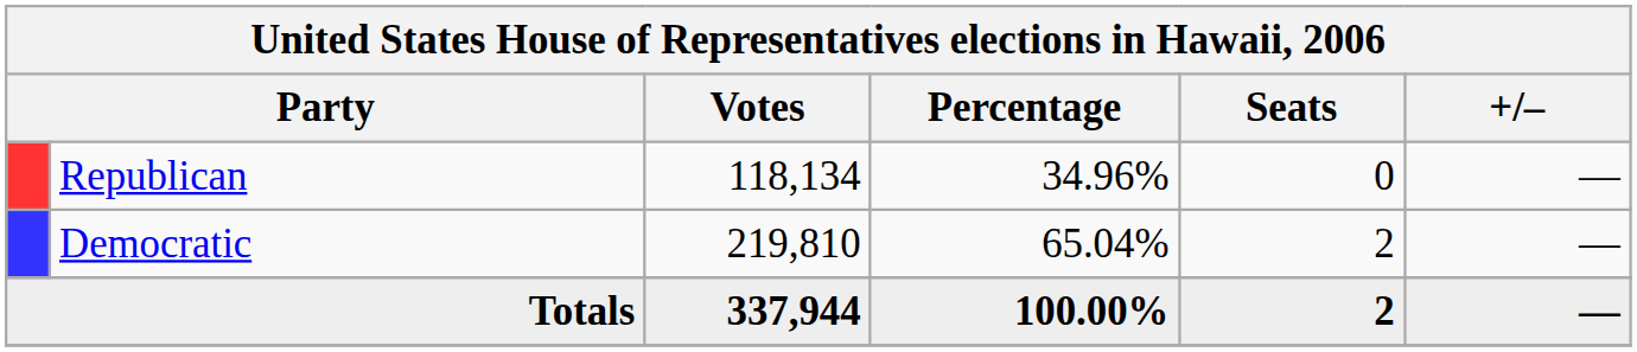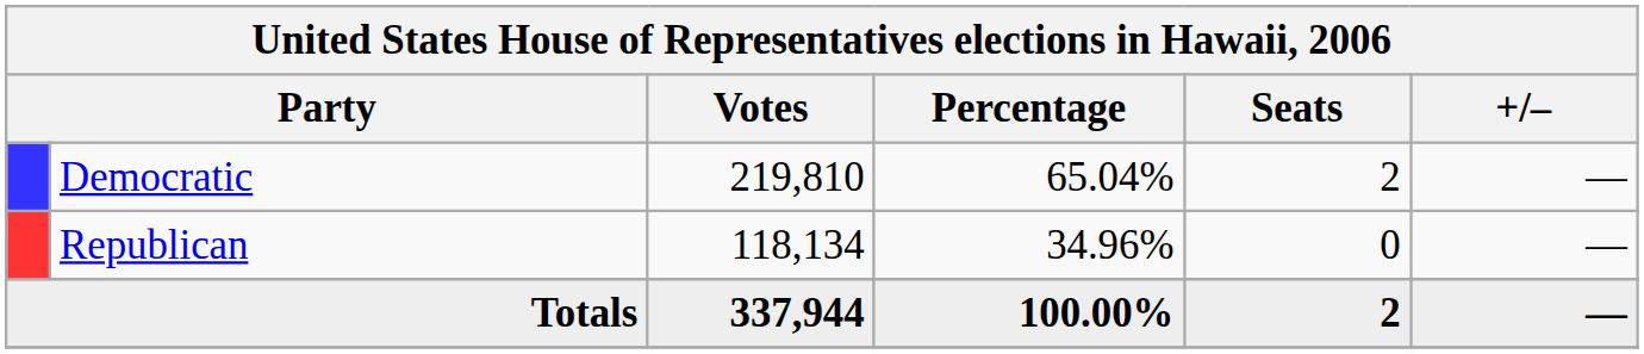 <table class="wikitable" style="font-size: 95%;">
 <tr>
 <th colspan="6">United States House of Representatives elections in Hawaii, 2006</th>
 </tr>
 <tr>
 <th colspan=2 style="width: 15em">Party</th>
 <th style="width: 5em">Votes</th>
 <th style="width: 7em">Percentage</th>
 <th style="width: 5em">Seats</th>
 <th style="width: 5em">+/–</th>
 </tr>
 <tr>
+<th style="background-color:#3333FF; width: 3px"></th>
+<td style="width: 130px"><a href='#'>Democratic</a></td>
+<td align="right">219,810</td>
+<td align="right">65.04%</td>
+<td align="right">2</td>
+<td align="right">—</td>
+</tr>
+<tr>
 <th style="background-color:#FF3333; width: 3px"></th>
 <td style="width: 130px"><a href='#'>Republican</a></td>
 <td align="right">118,134</td>
 <td align="right">34.96%</td>
 <td align="right">0</td>
-<td align="right">—</td>
-</tr>
-<tr>
-<th style="background-color:#3333FF; width: 3px"></th>
-<td style="width: 130px"><a href='#'>Democratic</a></td>
-<td align="right">219,810</td>
-<td align="right">65.04%</td>
-<td align="right">2</td>
 <td align="right">—</td>
 </tr>
 <tr>
 </tr>
 <tr bgcolor="#EEEEEE">
 <td colspan="2" align="right"><strong>Totals</strong></td>
 <td align="right"><strong>337,944</strong></td>
 <td align="right"><strong>100.00%</strong></td>
 <td align="right"><strong>2</strong></td>
 <td align="right"><strong>—</strong></td>
 </tr>
 <tr bgcolor="#EEEEEE">
 </tr>
 </table>
